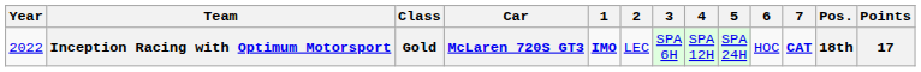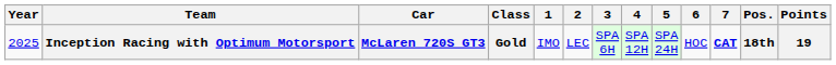 <table class="wikitable" border="1" style="text-align:center; font-size:85%;">
 <tr>
 <th>Year</th>
 <th>Team</th>
+<th>Car</th>
 <th>Class</th>
-<th>Car</th>
 <th>1</th>
 <th>2</th>
 <th>3</th>
 <th>4</th>
 <th>5</th>
 <th>6</th>
 <th>7</th>
 <th>Pos.</th>
 <th>Points</th>
 </tr>
 <tr>
-<td><a href='#'>2022</a></td>
+<td><a href='#'>2025</a></td>
 <th nowrap>Inception Racing with <a href='#'>Optimum Motorsport</a></th>
+<th nowrap><a href='#'>McLaren 720S GT3</a></th>
 <th>Gold</th>
-<th nowrap><a href='#'>McLaren 720S GT3</a></th>
-<td><strong><a href='#'>IMO</a></strong></td>
+<td><a href='#'>IMO</a></td>
 <td><a href='#'>LEC</a></td>
 <td style="background:#dfffdf;"><a href='#'>SPA<br>6H</a><br></td>
 <td style="background:#dfffdf;"><a href='#'>SPA<br>12H</a><br></td>
 <td style="background:#dfffdf;"><a href='#'>SPA<br>24H</a><br></td>
 <td><a href='#'>HOC</a></td>
 <td><strong><a href='#'>CAT</a></strong></td>
 <th>18th</th>
-<th>17</th>
+<th>19</th>
 </tr>
 </table>
